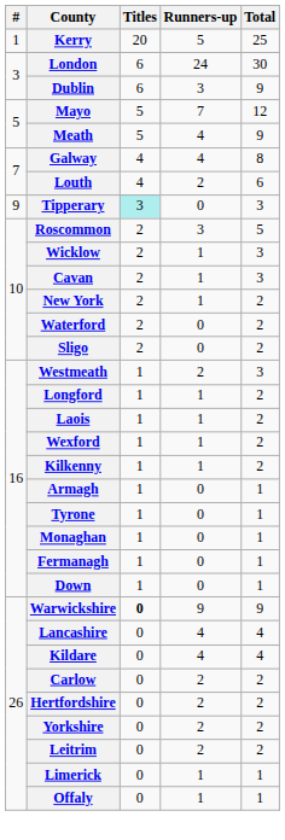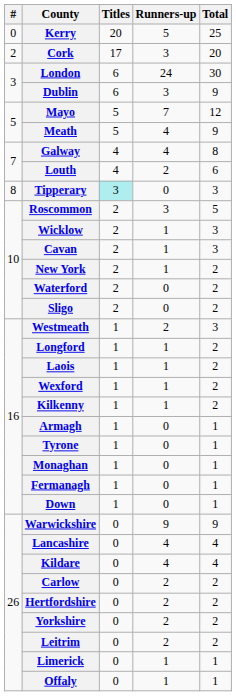 <table class="wikitable plainrowheaders sortable" style="text-align:center; font-size:80%">
 <tr>
 <th>#</th>
 <th scope="col">County</th>
 <th>Titles</th>
 <th scope="col">Runners-up</th>
 <th>Total</th>
 </tr>
 <tr>
-<td>1</td>
+<td>0</td>
 <th scope="row"> <a href='#'>Kerry</a></th>
 <td>20</td>
 <td>5</td>
 <td>25</td>
+</tr>
+<tr>
+<td>2</td>
+<th scope="row"> <a href='#'>Cork</a></th>
+<td>17</td>
+<td>3</td>
+<td>20</td>
 </tr>
 <tr>
 <td rowspan="2">3</td>
 <th scope="row"> <a href='#'>London</a></th>
 <td>6</td>
 <td>24</td>
 <td>30</td>
 </tr>
 <tr>
 <th scope="row"> <a href='#'>Dublin</a></th>
 <td>6</td>
 <td>3</td>
 <td>9</td>
 </tr>
 <tr>
 <td rowspan="2">5</td>
 <th scope="row"> <a href='#'>Mayo</a></th>
 <td>5</td>
 <td>7</td>
 <td>12</td>
 </tr>
 <tr>
 <th scope="row"> <a href='#'>Meath</a></th>
 <td>5</td>
 <td>4</td>
 <td>9</td>
 </tr>
 <tr>
 <td rowspan="2">7</td>
 <th scope="row"> <a href='#'>Galway</a></th>
 <td>4</td>
 <td>4</td>
 <td>8</td>
 </tr>
 <tr>
 <th scope="row"> <a href='#'>Louth</a></th>
 <td>4</td>
 <td>2</td>
 <td>6</td>
 </tr>
 <tr>
-<td>9</td>
+<td>8</td>
 <th scope="row"> <a href='#'>Tipperary</a></th>
 <td style="background: paleturquoise;">3</td>
 <td>0</td>
 <td>3</td>
 </tr>
 <tr>
 <td rowspan="6">10</td>
 <th scope="row"> <a href='#'>Roscommon</a></th>
 <td>2</td>
 <td>3</td>
 <td>5</td>
 </tr>
 <tr>
 <th scope="row"> <a href='#'>Wicklow</a></th>
 <td>2</td>
 <td>1</td>
 <td>3</td>
 </tr>
 <tr>
 <th scope="row"> <a href='#'>Cavan</a></th>
 <td>2</td>
 <td>1</td>
 <td>3</td>
 </tr>
 <tr>
 <th scope="row"> <a href='#'>New York</a></th>
 <td>2</td>
 <td>1</td>
 <td>2</td>
 </tr>
 <tr>
 <th scope="row"> <a href='#'>Waterford</a></th>
 <td>2</td>
 <td>0</td>
 <td>2</td>
 </tr>
 <tr>
 <th scope="row"> <a href='#'>Sligo</a></th>
 <td>2</td>
 <td>0</td>
 <td>2</td>
 </tr>
 <tr>
 <td rowspan="10">16</td>
 <th scope="row"> <a href='#'>Westmeath</a></th>
 <td>1</td>
 <td>2</td>
 <td>3</td>
 </tr>
 <tr>
 <th scope="row"> <a href='#'>Longford</a></th>
 <td>1</td>
 <td>1</td>
 <td>2</td>
 </tr>
 <tr>
 <th scope="row"> <a href='#'>Laois</a></th>
 <td>1</td>
 <td>1</td>
 <td>2</td>
 </tr>
 <tr>
 <th scope="row"> <a href='#'>Wexford</a></th>
 <td>1</td>
 <td>1</td>
 <td>2</td>
 </tr>
 <tr>
 <th scope="row"> <a href='#'>Kilkenny</a></th>
 <td>1</td>
 <td>1</td>
 <td>2</td>
 </tr>
 <tr>
 <th scope="row"> <a href='#'>Armagh</a></th>
 <td>1</td>
 <td>0</td>
 <td>1</td>
 </tr>
 <tr>
 <th scope="row"> <a href='#'>Tyrone</a></th>
 <td>1</td>
 <td>0</td>
 <td>1</td>
 </tr>
 <tr>
 <th scope="row"> <a href='#'>Monaghan</a></th>
 <td>1</td>
 <td>0</td>
 <td>1</td>
 </tr>
 <tr>
 <th scope="row"> <a href='#'>Fermanagh</a></th>
 <td>1</td>
 <td>0</td>
 <td>1</td>
 </tr>
 <tr>
 <th scope="row"> <a href='#'>Down</a></th>
 <td>1</td>
 <td>0</td>
 <td>1</td>
 </tr>
 <tr>
 <td rowspan="9">26</td>
 <th scope="row"> <a href='#'>Warwickshire</a></th>
-<td><strong>0</strong></td>
+<td>0</td>
 <td>9</td>
 <td>9</td>
 </tr>
 <tr>
 <th scope="row"> <a href='#'>Lancashire</a></th>
 <td>0</td>
 <td>4</td>
 <td>4</td>
 </tr>
 <tr>
 <th scope="row"> <a href='#'>Kildare</a></th>
 <td>0</td>
 <td>4</td>
 <td>4</td>
 </tr>
 <tr>
 <th scope="row"> <a href='#'>Carlow</a></th>
 <td>0</td>
 <td>2</td>
 <td>2</td>
 </tr>
 <tr>
 <th scope="row"> <a href='#'>Hertfordshire</a></th>
 <td>0</td>
 <td>2</td>
 <td>2</td>
 </tr>
 <tr>
 <th scope="row"> <a href='#'>Yorkshire</a></th>
 <td>0</td>
 <td>2</td>
 <td>2</td>
 </tr>
 <tr>
 <th scope="row"> <a href='#'>Leitrim</a></th>
 <td>0</td>
 <td>2</td>
 <td>2</td>
 </tr>
 <tr>
 <th scope="row"> <a href='#'>Limerick</a></th>
 <td>0</td>
 <td>1</td>
 <td>1</td>
 </tr>
 <tr>
 <th scope="row"> <a href='#'>Offaly</a></th>
 <td>0</td>
 <td>1</td>
 <td>1</td>
 </tr>
 </table>
